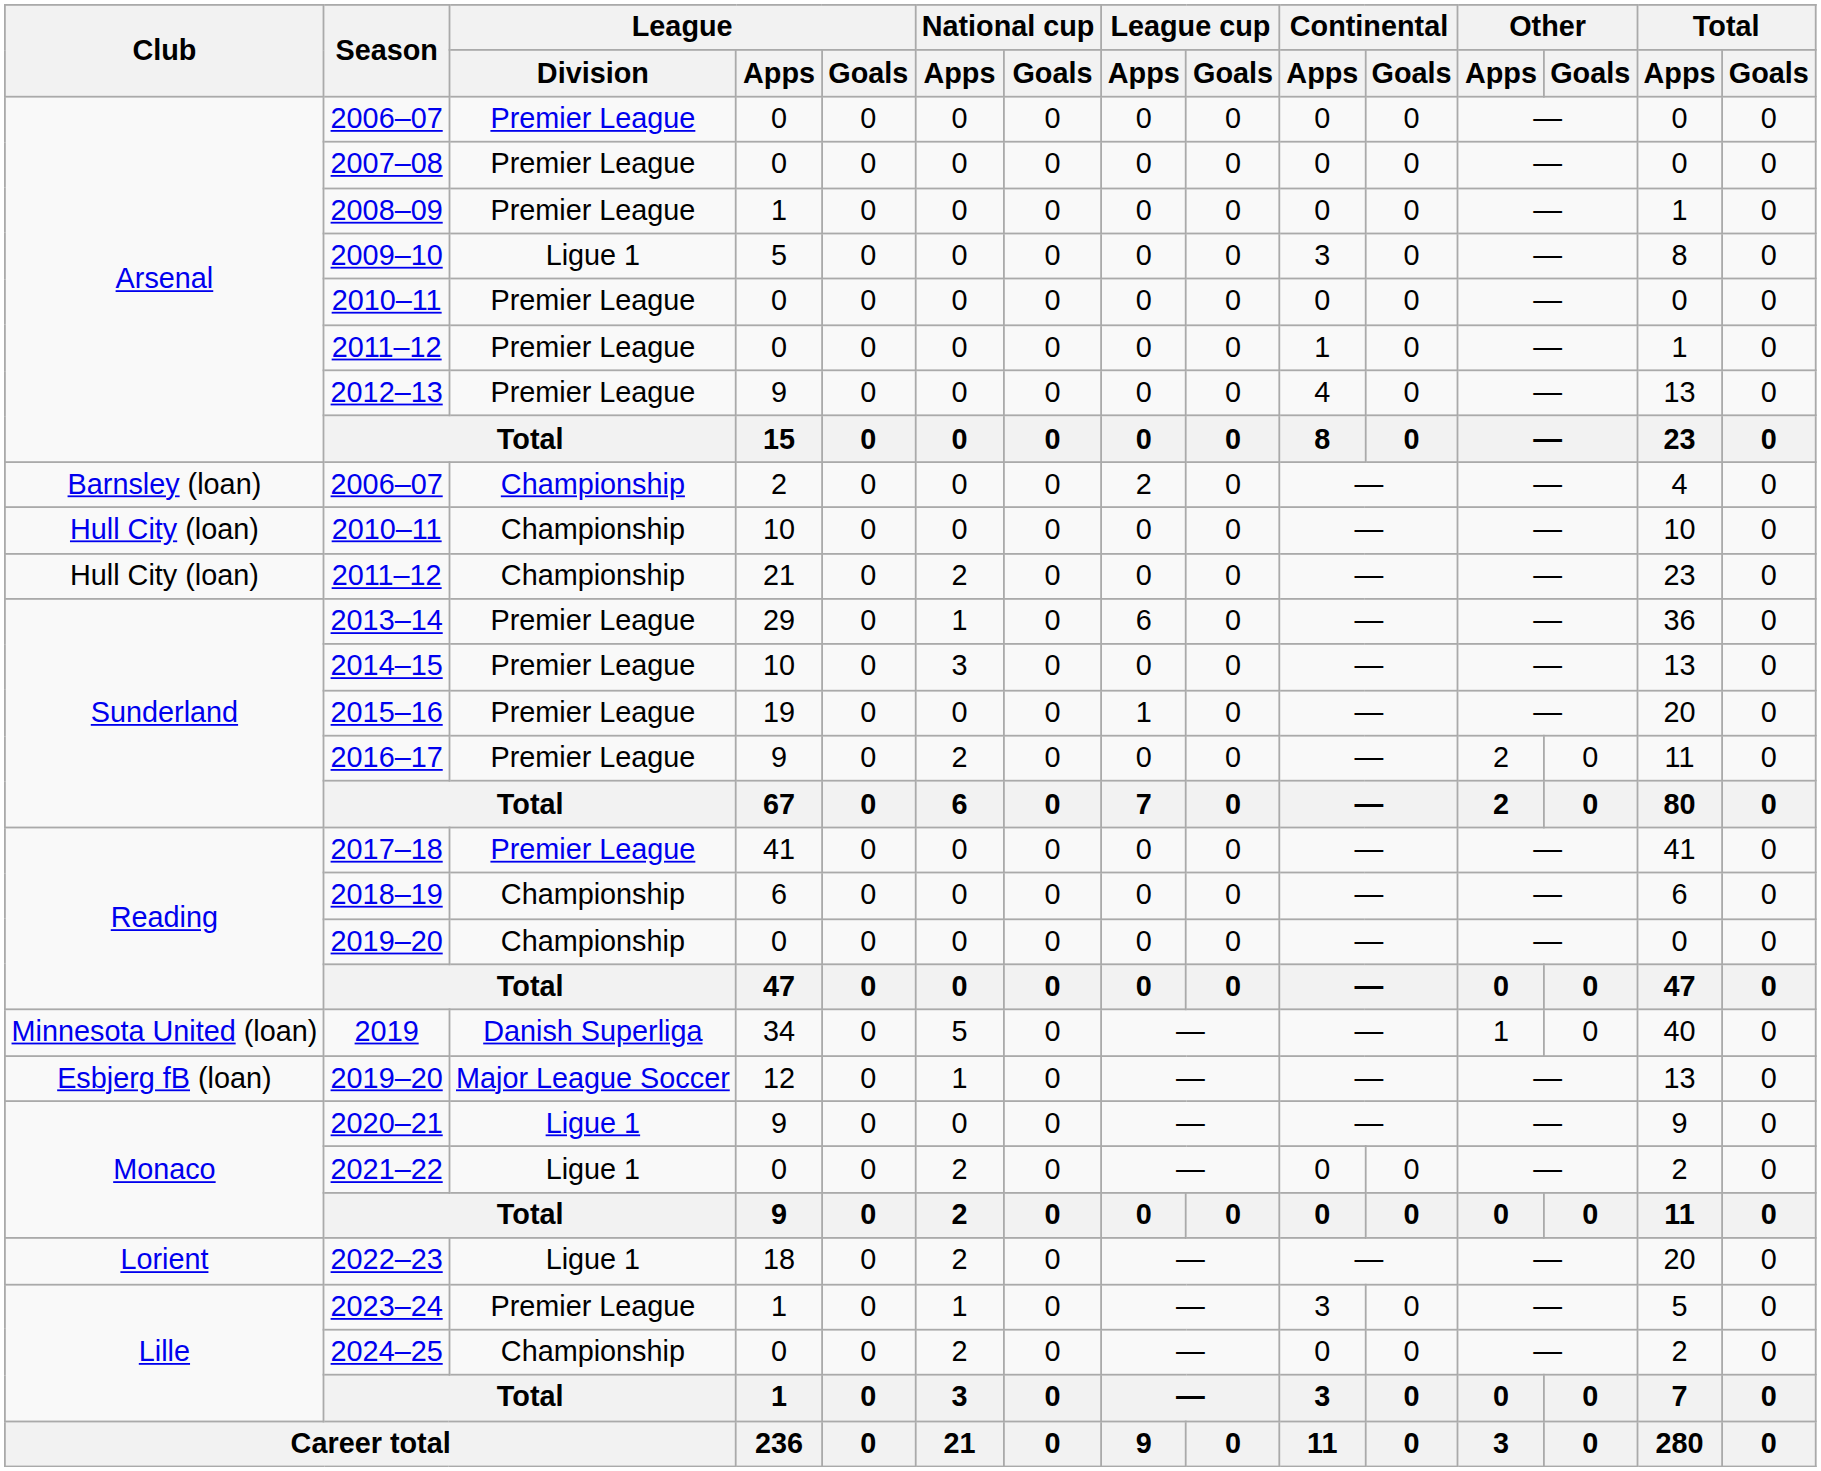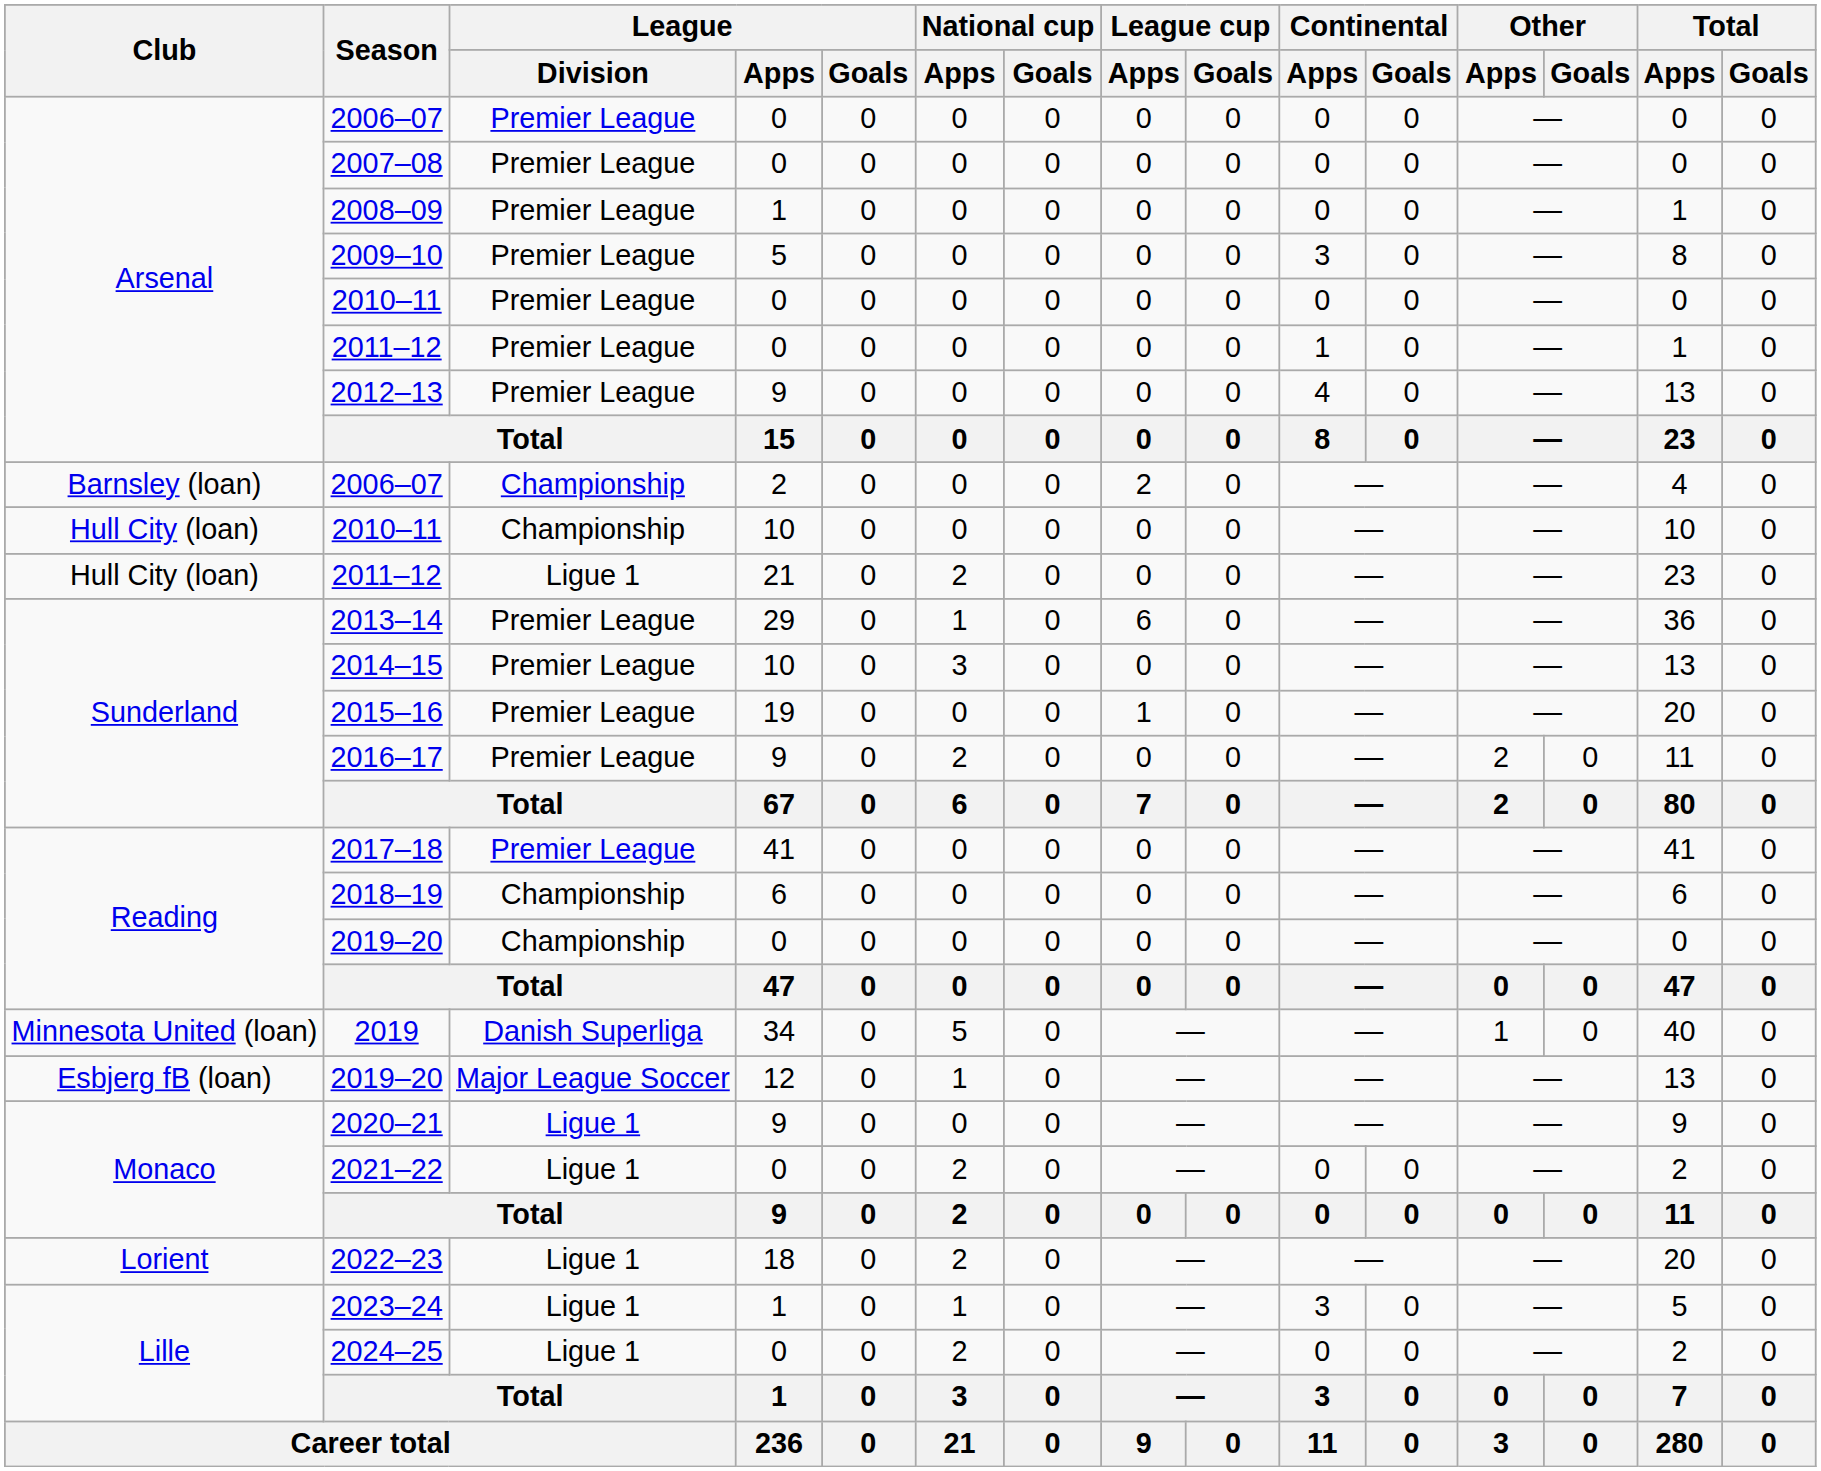 <table class="wikitable" style="text-align: center">
 <tr>
 <th rowspan="2">Club</th>
 <th rowspan="2">Season</th>
 <th colspan="3">League</th>
 <th colspan="2">National cup</th>
 <th colspan="2">League cup</th>
 <th colspan="2">Continental</th>
 <th colspan="2">Other</th>
 <th colspan="2">Total</th>
 </tr>
 <tr>
 <th>Division</th>
 <th>Apps</th>
 <th>Goals</th>
 <th>Apps</th>
 <th>Goals</th>
 <th>Apps</th>
 <th>Goals</th>
 <th>Apps</th>
 <th>Goals</th>
 <th>Apps</th>
 <th>Goals</th>
 <th>Apps</th>
 <th>Goals</th>
 </tr>
 <tr>
 <td rowspan="8"><a href='#'>Arsenal</a></td>
 <td><a href='#'>2006–07</a></td>
 <td><a href='#'>Premier League</a></td>
 <td>0</td>
 <td>0</td>
 <td>0</td>
 <td>0</td>
 <td>0</td>
 <td>0</td>
 <td>0</td>
 <td>0</td>
 <td colspan="2">—</td>
 <td>0</td>
 <td>0</td>
 </tr>
 <tr>
 <td><a href='#'>2007–08</a></td>
 <td>Premier League</td>
 <td>0</td>
 <td>0</td>
 <td>0</td>
 <td>0</td>
 <td>0</td>
 <td>0</td>
 <td>0</td>
 <td>0</td>
 <td colspan="2">—</td>
 <td>0</td>
 <td>0</td>
 </tr>
 <tr>
 <td><a href='#'>2008–09</a></td>
 <td>Premier League</td>
 <td>1</td>
 <td>0</td>
 <td>0</td>
 <td>0</td>
 <td>0</td>
 <td>0</td>
 <td>0</td>
 <td>0</td>
 <td colspan="2">—</td>
 <td>1</td>
 <td>0</td>
 </tr>
 <tr>
 <td><a href='#'>2009–10</a></td>
-<td>Ligue 1</td>
+<td>Premier League</td>
 <td>5</td>
 <td>0</td>
 <td>0</td>
 <td>0</td>
 <td>0</td>
 <td>0</td>
 <td>3</td>
 <td>0</td>
 <td colspan="2">—</td>
 <td>8</td>
 <td>0</td>
 </tr>
 <tr>
 <td><a href='#'>2010–11</a></td>
 <td>Premier League</td>
 <td>0</td>
 <td>0</td>
 <td>0</td>
 <td>0</td>
 <td>0</td>
 <td>0</td>
 <td>0</td>
 <td>0</td>
 <td colspan="2">—</td>
 <td>0</td>
 <td>0</td>
 </tr>
 <tr>
 <td><a href='#'>2011–12</a></td>
 <td>Premier League</td>
 <td>0</td>
 <td>0</td>
 <td>0</td>
 <td>0</td>
 <td>0</td>
 <td>0</td>
 <td>1</td>
 <td>0</td>
 <td colspan="2">—</td>
 <td>1</td>
 <td>0</td>
 </tr>
 <tr>
 <td><a href='#'>2012–13</a></td>
 <td>Premier League</td>
 <td>9</td>
 <td>0</td>
 <td>0</td>
 <td>0</td>
 <td>0</td>
 <td>0</td>
 <td>4</td>
 <td>0</td>
 <td colspan="2">—</td>
 <td>13</td>
 <td>0</td>
 </tr>
 <tr>
 <th colspan="2">Total</th>
 <th>15</th>
 <th>0</th>
 <th>0</th>
 <th>0</th>
 <th>0</th>
 <th>0</th>
 <th>8</th>
 <th>0</th>
 <th colspan="2">—</th>
 <th>23</th>
 <th>0</th>
 </tr>
 <tr>
 <td><a href='#'>Barnsley</a> (loan)</td>
 <td><a href='#'>2006–07</a></td>
 <td><a href='#'>Championship</a></td>
 <td>2</td>
 <td>0</td>
 <td>0</td>
 <td>0</td>
 <td>2</td>
 <td>0</td>
 <td colspan="2">—</td>
 <td colspan="2">—</td>
 <td>4</td>
 <td>0</td>
 </tr>
 <tr>
 <td><a href='#'>Hull City</a> (loan)</td>
 <td><a href='#'>2010–11</a></td>
 <td>Championship</td>
 <td>10</td>
 <td>0</td>
 <td>0</td>
 <td>0</td>
 <td>0</td>
 <td>0</td>
 <td colspan="2">—</td>
 <td colspan="2">—</td>
 <td>10</td>
 <td>0</td>
 </tr>
 <tr>
 <td>Hull City (loan)</td>
 <td><a href='#'>2011–12</a></td>
-<td>Championship</td>
+<td>Ligue 1</td>
 <td>21</td>
 <td>0</td>
 <td>2</td>
 <td>0</td>
 <td>0</td>
 <td>0</td>
 <td colspan="2">—</td>
 <td colspan="2">—</td>
 <td>23</td>
 <td>0</td>
 </tr>
 <tr>
 <td rowspan="5"><a href='#'>Sunderland</a></td>
 <td><a href='#'>2013–14</a></td>
 <td>Premier League</td>
 <td>29</td>
 <td>0</td>
 <td>1</td>
 <td>0</td>
 <td>6</td>
 <td>0</td>
 <td colspan="2">—</td>
 <td colspan="2">—</td>
 <td>36</td>
 <td>0</td>
 </tr>
 <tr>
 <td><a href='#'>2014–15</a></td>
 <td>Premier League</td>
 <td>10</td>
 <td>0</td>
 <td>3</td>
 <td>0</td>
 <td>0</td>
 <td>0</td>
 <td colspan="2">—</td>
 <td colspan="2">—</td>
 <td>13</td>
 <td>0</td>
 </tr>
 <tr>
 <td><a href='#'>2015–16</a></td>
 <td>Premier League</td>
 <td>19</td>
 <td>0</td>
 <td>0</td>
 <td>0</td>
 <td>1</td>
 <td>0</td>
 <td colspan="2">—</td>
 <td colspan="2">—</td>
 <td>20</td>
 <td>0</td>
 </tr>
 <tr>
 <td><a href='#'>2016–17</a></td>
 <td>Premier League</td>
 <td>9</td>
 <td>0</td>
 <td>2</td>
 <td>0</td>
 <td>0</td>
 <td>0</td>
 <td colspan="2">—</td>
 <td>2</td>
 <td>0</td>
 <td>11</td>
 <td>0</td>
 </tr>
 <tr>
 <th colspan="2">Total</th>
 <th>67</th>
 <th>0</th>
 <th>6</th>
 <th>0</th>
 <th>7</th>
 <th>0</th>
 <th colspan="2">—</th>
 <th>2</th>
 <th>0</th>
 <th>80</th>
 <th>0</th>
 </tr>
 <tr>
 <td rowspan="4"><a href='#'>Reading</a></td>
 <td><a href='#'>2017–18</a></td>
 <td><a href='#'>Premier League</a></td>
 <td>41</td>
 <td>0</td>
 <td>0</td>
 <td>0</td>
 <td>0</td>
 <td>0</td>
 <td colspan="2">—</td>
 <td colspan="2">—</td>
 <td>41</td>
 <td>0</td>
 </tr>
 <tr>
 <td><a href='#'>2018–19</a></td>
 <td>Championship</td>
 <td>6</td>
 <td>0</td>
 <td>0</td>
 <td>0</td>
 <td>0</td>
 <td>0</td>
 <td colspan="2">—</td>
 <td colspan="2">—</td>
 <td>6</td>
 <td>0</td>
 </tr>
 <tr>
 <td><a href='#'>2019–20</a></td>
 <td>Championship</td>
 <td>0</td>
 <td>0</td>
 <td>0</td>
 <td>0</td>
 <td>0</td>
 <td>0</td>
 <td colspan="2">—</td>
 <td colspan="2">—</td>
 <td>0</td>
 <td>0</td>
 </tr>
 <tr>
 <th colspan="2">Total</th>
 <th>47</th>
 <th>0</th>
 <th>0</th>
 <th>0</th>
 <th>0</th>
 <th>0</th>
 <th colspan="2">—</th>
 <th>0</th>
 <th>0</th>
 <th>47</th>
 <th>0</th>
 </tr>
 <tr>
 <td><a href='#'>Minnesota United</a> (loan)</td>
 <td><a href='#'>2019</a></td>
 <td><a href='#'>Danish Superliga</a></td>
 <td>34</td>
 <td>0</td>
 <td>5</td>
 <td>0</td>
 <td colspan="2">—</td>
 <td colspan="2">—</td>
 <td>1</td>
 <td>0</td>
 <td>40</td>
 <td>0</td>
 </tr>
 <tr>
 <td><a href='#'>Esbjerg fB</a> (loan)</td>
 <td><a href='#'>2019–20</a></td>
 <td><a href='#'>Major League Soccer</a></td>
 <td>12</td>
 <td>0</td>
 <td>1</td>
 <td>0</td>
 <td colspan="2">—</td>
 <td colspan="2">—</td>
 <td colspan="2">—</td>
 <td>13</td>
 <td>0</td>
 </tr>
 <tr>
 <td rowspan="3"><a href='#'>Monaco</a></td>
 <td><a href='#'>2020–21</a></td>
 <td><a href='#'>Ligue 1</a></td>
 <td>9</td>
 <td>0</td>
 <td>0</td>
 <td>0</td>
 <td colspan="2">—</td>
 <td colspan="2">—</td>
 <td colspan="2">—</td>
 <td>9</td>
 <td>0</td>
 </tr>
 <tr>
 <td><a href='#'>2021–22</a></td>
 <td>Ligue 1</td>
 <td>0</td>
 <td>0</td>
 <td>2</td>
 <td>0</td>
 <td colspan="2">—</td>
 <td>0</td>
 <td>0</td>
 <td colspan="2">—</td>
 <td>2</td>
 <td>0</td>
 </tr>
 <tr>
 <th colspan="2">Total</th>
 <th>9</th>
 <th>0</th>
 <th>2</th>
 <th>0</th>
 <th>0</th>
 <th>0</th>
 <th>0</th>
 <th>0</th>
 <th>0</th>
 <th>0</th>
 <th>11</th>
 <th>0</th>
 </tr>
 <tr>
 <td><a href='#'>Lorient</a></td>
 <td><a href='#'>2022–23</a></td>
 <td>Ligue 1</td>
 <td>18</td>
 <td>0</td>
 <td>2</td>
 <td>0</td>
 <td colspan="2">—</td>
 <td colspan="2">—</td>
 <td colspan="2">—</td>
 <td>20</td>
 <td>0</td>
 </tr>
 <tr>
 <td rowspan="3"><a href='#'>Lille</a></td>
 <td><a href='#'>2023–24</a></td>
-<td>Premier League</td>
+<td>Ligue 1</td>
 <td>1</td>
 <td>0</td>
 <td>1</td>
 <td>0</td>
 <td colspan="2">—</td>
 <td>3</td>
 <td>0</td>
 <td colspan="2">—</td>
 <td>5</td>
 <td>0</td>
 </tr>
 <tr>
 <td><a href='#'>2024–25</a></td>
-<td>Championship</td>
+<td>Ligue 1</td>
 <td>0</td>
 <td>0</td>
 <td>2</td>
 <td>0</td>
 <td colspan="2">—</td>
 <td>0</td>
 <td>0</td>
 <td colspan="2">—</td>
 <td>2</td>
 <td>0</td>
 </tr>
 <tr>
 <th colspan="2">Total</th>
 <th>1</th>
 <th>0</th>
 <th>3</th>
 <th>0</th>
 <th colspan="2">—</th>
 <th>3</th>
 <th>0</th>
 <th>0</th>
 <th>0</th>
 <th>7</th>
 <th>0</th>
 </tr>
 <tr>
 <th colspan="3">Career total</th>
 <th>236</th>
 <th>0</th>
 <th>21</th>
 <th>0</th>
 <th>9</th>
 <th>0</th>
 <th>11</th>
 <th>0</th>
 <th>3</th>
 <th>0</th>
 <th>280</th>
 <th>0</th>
 </tr>
 </table>
